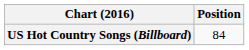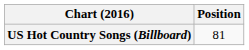 <table class="wikitable sortable plainrowheaders" style="text-align:center">
 <tr>
 <th scope="col">Chart (2016)</th>
 <th scope="col">Position</th>
 </tr>
 <tr>
 <th scope="row">US Hot Country Songs (<em>Billboard</em>)</th>
-<td>84</td>
+<td>81</td>
 </tr>
 </table>
